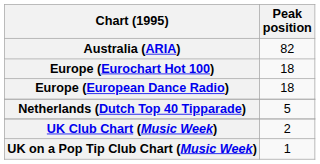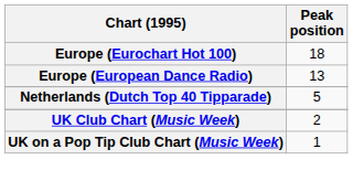 <table class="wikitable sortable plainrowheaders" style="text-align:center">
 <tr>
 <th>Chart (1995)</th>
 <th>Peak<br>position</th>
-</tr>
-<tr>
-<th scope="row">Australia (<a href='#'>ARIA</a>)</th>
-<td>82</td>
 </tr>
 <tr>
 <th scope="row">Europe (<a href='#'>Eurochart Hot 100</a>)</th>
 <td>18</td>
 </tr>
 <tr>
 <th scope="row">Europe (<a href='#'>European Dance Radio</a>)</th>
-<td>18</td>
+<td>13</td>
 </tr>
 <tr>
 </tr>
 <tr>
 <th scope="row">Netherlands (<a href='#'>Dutch Top 40 Tipparade</a>)</th>
 <td>5</td>
 </tr>
 <tr>
 </tr>
 <tr>
 </tr>
 <tr>
 </tr>
 <tr>
 </tr>
 <tr>
 </tr>
 <tr>
 <th scope="row"><a href='#'>UK Club Chart</a> (<em><a href='#'>Music Week</a></em>)</th>
 <td>2</td>
 </tr>
 <tr>
 <th scope="row">UK on a Pop Tip Club Chart (<em><a href='#'>Music Week</a></em>)</th>
 <td>1</td>
 </tr>
 </table>
